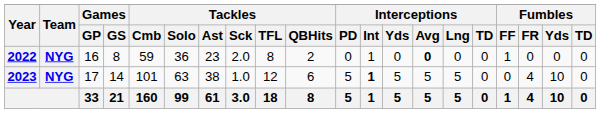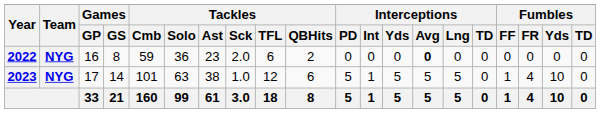 <table class= "wikitable" style="text-align:center;">
 <tr>
 </tr>
 <tr>
 <th rowspan="2">Year</th>
 <th rowspan="2">Team</th>
 <th colspan="2">Games</th>
 <th colspan="6">Tackles</th>
 <th colspan="6">Interceptions</th>
 <th colspan="4">Fumbles</th>
 </tr>
 <tr>
 <th>GP</th>
 <th>GS</th>
 <th>Cmb</th>
 <th>Solo</th>
 <th>Ast</th>
 <th>Sck</th>
 <th>TFL</th>
 <th>QBHits</th>
 <th>PD</th>
 <th>Int</th>
 <th>Yds</th>
 <th>Avg</th>
 <th>Lng</th>
 <th>TD</th>
 <th>FF</th>
 <th>FR</th>
 <th>Yds</th>
 <th>TD</th>
 </tr>
 <tr>
 <th><a href='#'>2022</a></th>
 <th><a href='#'>NYG</a></th>
 <td>16</td>
 <td>8</td>
 <td>59</td>
 <td>36</td>
 <td>23</td>
 <td>2.0</td>
-<td>8</td>
+<td>6</td>
 <td>2</td>
 <td>0</td>
-<td>1</td>
+<td>0</td>
 <td>0</td>
 <td><strong>0</strong></td>
 <td>0</td>
 <td>0</td>
-<td>1</td>
+<td>0</td>
 <td>0</td>
 <td>0</td>
 <td>0</td>
 </tr>
 <tr>
 <th><a href='#'>2023</a></th>
 <th><a href='#'>NYG</a></th>
 <td>17</td>
 <td>14</td>
 <td>101</td>
 <td>63</td>
 <td>38</td>
 <td>1.0</td>
 <td>12</td>
 <td>6</td>
 <td>5</td>
-<td><strong>1</strong></td>
+<td>1</td>
 <td>5</td>
 <td>5</td>
 <td>5</td>
 <td>0</td>
-<td>0</td>
+<td>1</td>
 <td>4</td>
 <td>10</td>
 <td>0</td>
 </tr>
 <tr>
 <th colspan="2"></th>
 <th>33</th>
 <th>21</th>
 <th>160</th>
 <th>99</th>
 <th>61</th>
 <th>3.0</th>
 <th>18</th>
 <th>8</th>
 <th>5</th>
 <th>1</th>
 <th>5</th>
 <th>5</th>
 <th>5</th>
 <th>0</th>
 <th>1</th>
 <th>4</th>
 <th>10</th>
 <th>0</th>
 </tr>
 </table>
